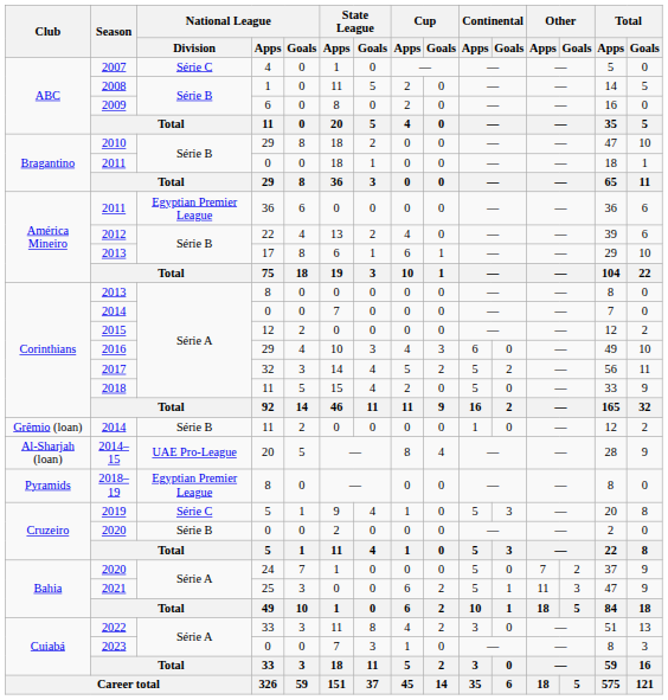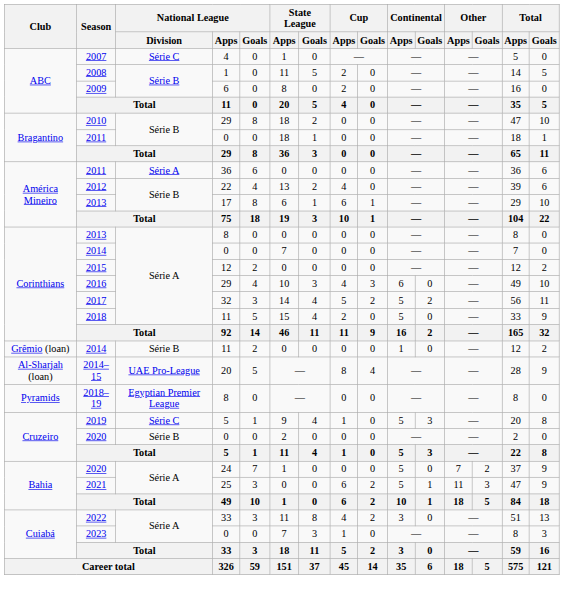 <table class="wikitable" style="text-align: center;">
 <tr>
 <th rowspan="2">Club</th>
 <th rowspan="2">Season</th>
 <th colspan="3">National League</th>
 <th colspan="2">State League</th>
 <th colspan="2">Cup</th>
 <th colspan="2">Continental</th>
 <th colspan="2">Other</th>
 <th colspan="2">Total</th>
 </tr>
 <tr>
 <th>Division</th>
 <th>Apps</th>
 <th>Goals</th>
 <th>Apps</th>
 <th>Goals</th>
 <th>Apps</th>
 <th>Goals</th>
 <th>Apps</th>
 <th>Goals</th>
 <th>Apps</th>
 <th>Goals</th>
 <th>Apps</th>
 <th>Goals</th>
 </tr>
 <tr>
 <td rowspan="4"><a href='#'>ABC</a></td>
 <td><a href='#'>2007</a></td>
 <td><a href='#'>Série C</a></td>
 <td>4</td>
 <td>0</td>
 <td>1</td>
 <td>0</td>
 <td colspan="2">—</td>
 <td colspan="2">—</td>
 <td colspan="2">—</td>
 <td>5</td>
 <td>0</td>
 </tr>
 <tr>
 <td><a href='#'>2008</a></td>
 <td rowspan="2"><a href='#'>Série B</a></td>
 <td>1</td>
 <td>0</td>
 <td>11</td>
 <td>5</td>
 <td>2</td>
 <td>0</td>
 <td colspan="2">—</td>
 <td colspan="2">—</td>
 <td>14</td>
 <td>5</td>
 </tr>
 <tr>
 <td><a href='#'>2009</a></td>
 <td>6</td>
 <td>0</td>
 <td>8</td>
 <td>0</td>
 <td>2</td>
 <td>0</td>
 <td colspan="2">—</td>
 <td colspan="2">—</td>
 <td>16</td>
 <td>0</td>
 </tr>
 <tr>
 <th colspan="2">Total</th>
 <th>11</th>
 <th>0</th>
 <th>20</th>
 <th>5</th>
 <th>4</th>
 <th>0</th>
 <th colspan="2">—</th>
 <th colspan="2">—</th>
 <th>35</th>
 <th>5</th>
 </tr>
 <tr>
 <td rowspan="3"><a href='#'>Bragantino</a></td>
 <td><a href='#'>2010</a></td>
 <td rowspan="2">Série B</td>
 <td>29</td>
 <td>8</td>
 <td>18</td>
 <td>2</td>
 <td>0</td>
 <td>0</td>
 <td colspan="2">—</td>
 <td colspan="2">—</td>
 <td>47</td>
 <td>10</td>
 </tr>
 <tr>
 <td><a href='#'>2011</a></td>
 <td>0</td>
 <td>0</td>
 <td>18</td>
 <td>1</td>
 <td>0</td>
 <td>0</td>
 <td colspan="2">—</td>
 <td colspan="2">—</td>
 <td>18</td>
 <td>1</td>
 </tr>
 <tr>
 <th colspan="2">Total</th>
 <th>29</th>
 <th>8</th>
 <th>36</th>
 <th>3</th>
 <th>0</th>
 <th>0</th>
 <th colspan="2">—</th>
 <th colspan="2">—</th>
 <th>65</th>
 <th>11</th>
 </tr>
 <tr>
 <td rowspan="4"><a href='#'>América Mineiro</a></td>
 <td><a href='#'>2011</a></td>
-<td><a href='#'>Egyptian Premier League</a></td>
+<td><a href='#'>Série A</a></td>
 <td>36</td>
 <td>6</td>
 <td>0</td>
 <td>0</td>
 <td>0</td>
 <td>0</td>
 <td colspan="2">—</td>
 <td colspan="2">—</td>
 <td>36</td>
 <td>6</td>
 </tr>
 <tr>
 <td><a href='#'>2012</a></td>
 <td rowspan="2">Série B</td>
 <td>22</td>
 <td>4</td>
 <td>13</td>
 <td>2</td>
 <td>4</td>
 <td>0</td>
 <td colspan="2">—</td>
 <td colspan="2">—</td>
 <td>39</td>
 <td>6</td>
 </tr>
 <tr>
 <td><a href='#'>2013</a></td>
 <td>17</td>
 <td>8</td>
 <td>6</td>
 <td>1</td>
 <td>6</td>
 <td>1</td>
 <td colspan="2">—</td>
 <td colspan="2">—</td>
 <td>29</td>
 <td>10</td>
 </tr>
 <tr>
 <th colspan="2">Total</th>
 <th>75</th>
 <th>18</th>
 <th>19</th>
 <th>3</th>
 <th>10</th>
 <th>1</th>
 <th colspan="2">—</th>
 <th colspan="2">—</th>
 <th>104</th>
 <th>22</th>
 </tr>
 <tr>
 <td rowspan="7"><a href='#'>Corinthians</a></td>
 <td><a href='#'>2013</a></td>
 <td rowspan="6">Série A</td>
 <td>8</td>
 <td>0</td>
 <td>0</td>
 <td>0</td>
 <td>0</td>
 <td>0</td>
 <td colspan="2">—</td>
 <td colspan="2">—</td>
 <td>8</td>
 <td>0</td>
 </tr>
 <tr>
 <td><a href='#'>2014</a></td>
 <td>0</td>
 <td>0</td>
 <td>7</td>
 <td>0</td>
 <td>0</td>
 <td>0</td>
 <td colspan="2">—</td>
 <td colspan="2">—</td>
 <td>7</td>
 <td>0</td>
 </tr>
 <tr>
 <td><a href='#'>2015</a></td>
 <td>12</td>
 <td>2</td>
 <td>0</td>
 <td>0</td>
 <td>0</td>
 <td>0</td>
 <td colspan="2">—</td>
 <td colspan="2">—</td>
 <td>12</td>
 <td>2</td>
 </tr>
 <tr>
 <td><a href='#'>2016</a></td>
 <td>29</td>
 <td>4</td>
 <td>10</td>
 <td>3</td>
 <td>4</td>
 <td>3</td>
 <td>6</td>
 <td>0</td>
 <td colspan="2">—</td>
 <td>49</td>
 <td>10</td>
 </tr>
 <tr>
 <td><a href='#'>2017</a></td>
 <td>32</td>
 <td>3</td>
 <td>14</td>
 <td>4</td>
 <td>5</td>
 <td>2</td>
 <td>5</td>
 <td>2</td>
 <td colspan="2">—</td>
 <td>56</td>
 <td>11</td>
 </tr>
 <tr>
 <td><a href='#'>2018</a></td>
 <td>11</td>
 <td>5</td>
 <td>15</td>
 <td>4</td>
 <td>2</td>
 <td>0</td>
 <td>5</td>
 <td>0</td>
 <td colspan="2">—</td>
 <td>33</td>
 <td>9</td>
 </tr>
 <tr>
 <th colspan="2">Total</th>
 <th>92</th>
 <th>14</th>
 <th>46</th>
 <th>11</th>
 <th>11</th>
 <th>9</th>
 <th>16</th>
 <th>2</th>
 <th colspan="2">—</th>
 <th>165</th>
 <th>32</th>
 </tr>
 <tr>
 <td><a href='#'>Grêmio</a> (loan)</td>
 <td><a href='#'>2014</a></td>
 <td>Série B</td>
 <td>11</td>
 <td>2</td>
 <td>0</td>
 <td>0</td>
 <td>0</td>
 <td>0</td>
 <td>1</td>
 <td>0</td>
 <td colspan="2">—</td>
 <td>12</td>
 <td>2</td>
 </tr>
 <tr>
 <td><a href='#'>Al-Sharjah</a> (loan)</td>
 <td><a href='#'>2014–15</a></td>
 <td><a href='#'>UAE Pro-League</a></td>
 <td>20</td>
 <td>5</td>
 <td colspan="2">—</td>
 <td>8</td>
 <td>4</td>
 <td colspan="2">—</td>
 <td colspan="2">—</td>
 <td>28</td>
 <td>9</td>
 </tr>
 <tr>
 <td><a href='#'>Pyramids</a></td>
 <td><a href='#'>2018–19</a></td>
 <td><a href='#'>Egyptian Premier League</a></td>
 <td>8</td>
 <td>0</td>
 <td colspan="2">—</td>
 <td>0</td>
 <td>0</td>
 <td colspan="2">—</td>
 <td colspan="2">—</td>
 <td>8</td>
 <td>0</td>
 </tr>
 <tr>
 <td rowspan="3"><a href='#'>Cruzeiro</a></td>
 <td><a href='#'>2019</a></td>
 <td><a href='#'>Série C</a></td>
 <td>5</td>
 <td>1</td>
 <td>9</td>
 <td>4</td>
 <td>1</td>
 <td>0</td>
 <td>5</td>
 <td>3</td>
 <td colspan="2">—</td>
 <td>20</td>
 <td>8</td>
 </tr>
 <tr>
 <td><a href='#'>2020</a></td>
 <td>Série B</td>
 <td>0</td>
 <td>0</td>
 <td>2</td>
 <td>0</td>
 <td>0</td>
 <td>0</td>
 <td colspan="2">—</td>
 <td colspan="2">—</td>
 <td>2</td>
 <td>0</td>
 </tr>
 <tr>
 <th colspan="2">Total</th>
 <th>5</th>
 <th>1</th>
 <th>11</th>
 <th>4</th>
 <th>1</th>
 <th>0</th>
 <th>5</th>
 <th>3</th>
 <th colspan="2">—</th>
 <th>22</th>
 <th>8</th>
 </tr>
 <tr>
 <td rowspan="3"><a href='#'>Bahia</a></td>
 <td><a href='#'>2020</a></td>
 <td rowspan="2">Série A</td>
 <td>24</td>
 <td>7</td>
 <td>1</td>
 <td>0</td>
 <td>0</td>
 <td>0</td>
 <td>5</td>
 <td>0</td>
 <td>7</td>
 <td>2</td>
 <td>37</td>
 <td>9</td>
 </tr>
 <tr>
 <td><a href='#'>2021</a></td>
 <td>25</td>
 <td>3</td>
 <td>0</td>
 <td>0</td>
 <td>6</td>
 <td>2</td>
 <td>5</td>
 <td>1</td>
 <td>11</td>
 <td>3</td>
 <td>47</td>
 <td>9</td>
 </tr>
 <tr>
 <th colspan="2">Total</th>
 <th>49</th>
 <th>10</th>
 <th>1</th>
 <th>0</th>
 <th>6</th>
 <th>2</th>
 <th>10</th>
 <th>1</th>
 <th>18</th>
 <th>5</th>
 <th>84</th>
 <th>18</th>
 </tr>
 <tr>
 <td rowspan="3"><a href='#'>Cuiabá</a></td>
 <td><a href='#'>2022</a></td>
 <td rowspan="2">Série A</td>
 <td>33</td>
 <td>3</td>
 <td>11</td>
 <td>8</td>
 <td>4</td>
 <td>2</td>
 <td>3</td>
 <td>0</td>
 <td colspan="2">—</td>
 <td>51</td>
 <td>13</td>
 </tr>
 <tr>
 <td><a href='#'>2023</a></td>
 <td>0</td>
 <td>0</td>
 <td>7</td>
 <td>3</td>
 <td>1</td>
 <td>0</td>
 <td colspan="2">—</td>
 <td colspan="2">—</td>
 <td>8</td>
 <td>3</td>
 </tr>
 <tr>
 <th colspan="2">Total</th>
 <th>33</th>
 <th>3</th>
 <th>18</th>
 <th>11</th>
 <th>5</th>
 <th>2</th>
 <th>3</th>
 <th>0</th>
 <th colspan="2">—</th>
 <th>59</th>
 <th>16</th>
 </tr>
 <tr>
 <th colspan="3">Career total</th>
 <th>326</th>
 <th>59</th>
 <th>151</th>
 <th>37</th>
 <th>45</th>
 <th>14</th>
 <th>35</th>
 <th>6</th>
 <th>18</th>
 <th>5</th>
 <th>575</th>
 <th>121</th>
 </tr>
 </table>
